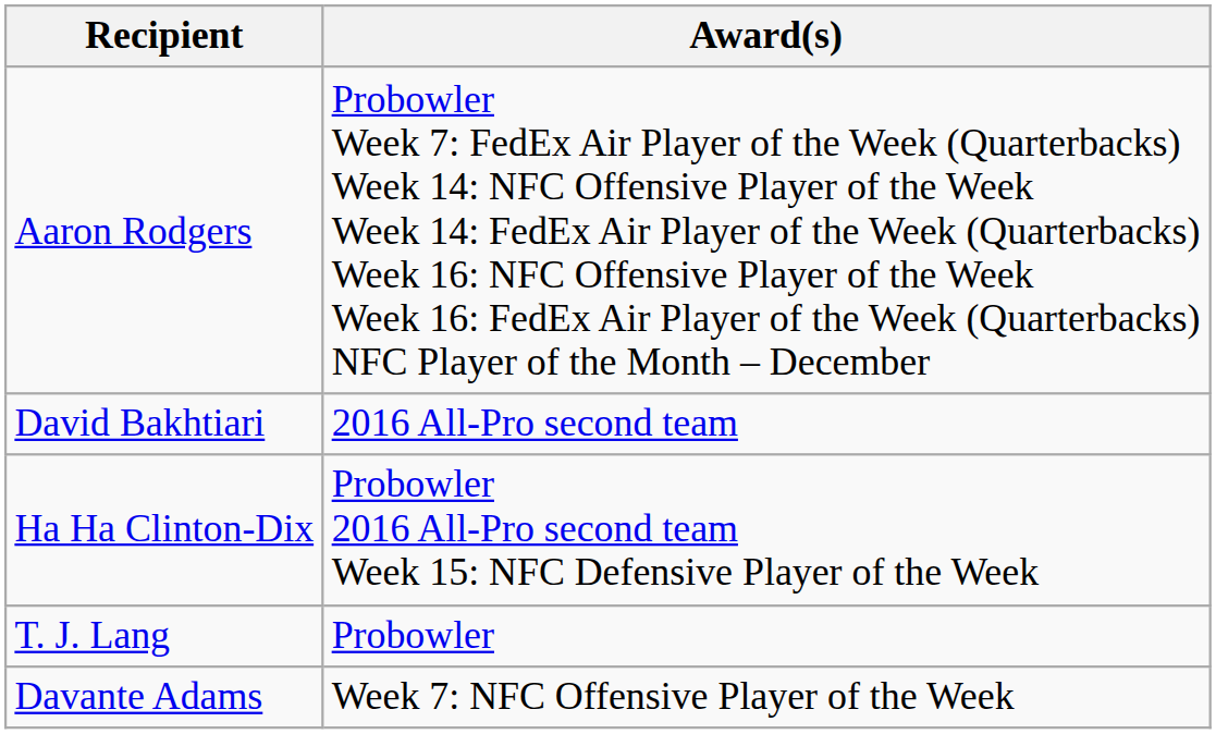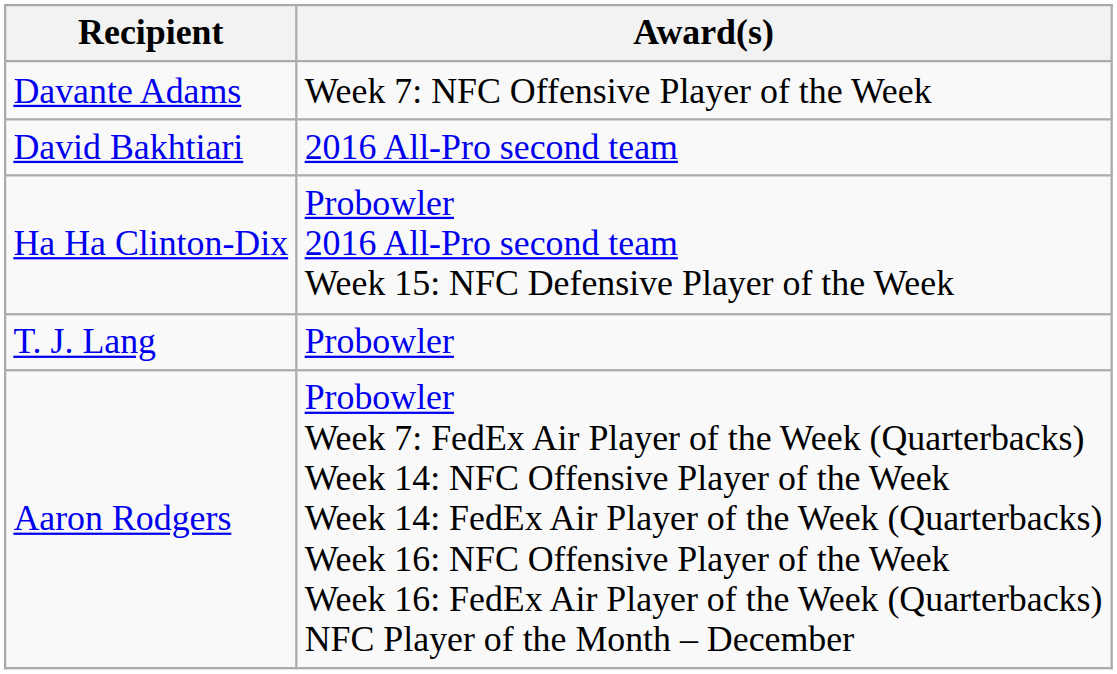 <table class="wikitable">
 <tr>
 <th>Recipient</th>
 <th>Award(s)</th>
 </tr>
 <tr>
-<td><a href='#'>Aaron Rodgers</a></td>
-<td><a href='#'>Probowler</a><br>Week 7: FedEx Air Player of the Week (Quarterbacks)<br>Week 14: NFC Offensive Player of the Week<br>Week 14: FedEx Air Player of the Week (Quarterbacks)<br>Week 16: NFC Offensive Player of the Week<br>Week 16: FedEx Air Player of the Week (Quarterbacks)<br>NFC Player of the Month – December</td>
+<td><a href='#'>Davante Adams</a></td>
+<td>Week 7: NFC Offensive Player of the Week</td>
 </tr>
 <tr>
 <td><a href='#'>David Bakhtiari</a></td>
 <td><a href='#'>2016 All-Pro second team</a></td>
 </tr>
 <tr>
 <td><a href='#'>Ha Ha Clinton-Dix</a></td>
 <td><a href='#'>Probowler</a><br><a href='#'>2016 All-Pro second team</a><br>Week 15: NFC Defensive Player of the Week</td>
 </tr>
 <tr>
 <td><a href='#'>T. J. Lang</a></td>
 <td><a href='#'>Probowler</a></td>
 </tr>
 <tr>
-<td><a href='#'>Davante Adams</a></td>
-<td>Week 7: NFC Offensive Player of the Week</td>
+<td><a href='#'>Aaron Rodgers</a></td>
+<td><a href='#'>Probowler</a><br>Week 7: FedEx Air Player of the Week (Quarterbacks)<br>Week 14: NFC Offensive Player of the Week<br>Week 14: FedEx Air Player of the Week (Quarterbacks)<br>Week 16: NFC Offensive Player of the Week<br>Week 16: FedEx Air Player of the Week (Quarterbacks)<br>NFC Player of the Month – December</td>
 </tr>
 </table>
